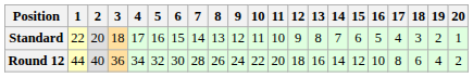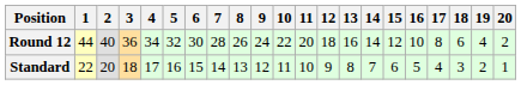 <table class="wikitable" style="font-size: 85%;">
 <tr align="center">
 <th>Position</th>
 <th>1</th>
 <th>2</th>
 <th>3</th>
 <th>4</th>
 <th>5</th>
 <th>6</th>
 <th>7</th>
 <th>8</th>
 <th>9</th>
 <th>10</th>
 <th>11</th>
 <th>12</th>
 <th>13</th>
 <th>14</th>
 <th>15</th>
 <th>16</th>
 <th>17</th>
 <th>18</th>
 <th>19</th>
 <th>20</th>
 </tr>
 <tr align="center">
+<th>Round 12</th>
+<td style="background:#FFFFBF;">44</td>
+<td style="background:#DFDFDF;">40</td>
+<td style="background:#FFDF9F;">36</td>
+<td style="background:#DFFFDF;">34</td>
+<td style="background:#DFFFDF;">32</td>
+<td style="background:#DFFFDF;">30</td>
+<td style="background:#DFFFDF;">28</td>
+<td style="background:#DFFFDF;">26</td>
+<td style="background:#DFFFDF;">24</td>
+<td style="background:#DFFFDF;">22</td>
+<td style="background:#DFFFDF;">20</td>
+<td style="background:#DFFFDF;">18</td>
+<td style="background:#DFFFDF;">16</td>
+<td style="background:#DFFFDF;">14</td>
+<td style="background:#DFFFDF;">12</td>
+<td style="background:#DFFFDF;">10</td>
+<td style="background:#DFFFDF;">8</td>
+<td style="background:#DFFFDF;">6</td>
+<td style="background:#DFFFDF;">4</td>
+<td style="background:#DFFFDF;">2</td>
+</tr>
+<tr align="center">
 <th>Standard</th>
 <td style="background:#FFFFBF;">22</td>
 <td style="background:#DFDFDF;">20</td>
 <td style="background:#FFDF9F;">18</td>
 <td style="background:#DFFFDF;">17</td>
 <td style="background:#DFFFDF;">16</td>
 <td style="background:#DFFFDF;">15</td>
 <td style="background:#DFFFDF;">14</td>
 <td style="background:#DFFFDF;">13</td>
 <td style="background:#DFFFDF;">12</td>
 <td style="background:#DFFFDF;">11</td>
 <td style="background:#DFFFDF;">10</td>
 <td style="background:#DFFFDF;">9</td>
 <td style="background:#DFFFDF;">8</td>
 <td style="background:#DFFFDF;">7</td>
 <td style="background:#DFFFDF;">6</td>
 <td style="background:#DFFFDF;">5</td>
 <td style="background:#DFFFDF;">4</td>
 <td style="background:#DFFFDF;">3</td>
 <td style="background:#DFFFDF;">2</td>
 <td style="background:#DFFFDF;">1</td>
 </tr>
-<tr align="center">
-<th>Round 12</th>
-<td style="background:#FFFFBF;">44</td>
-<td style="background:#DFDFDF;">40</td>
-<td style="background:#FFDF9F;">36</td>
-<td style="background:#DFFFDF;">34</td>
-<td style="background:#DFFFDF;">32</td>
-<td style="background:#DFFFDF;">30</td>
-<td style="background:#DFFFDF;">28</td>
-<td style="background:#DFFFDF;">26</td>
-<td style="background:#DFFFDF;">24</td>
-<td style="background:#DFFFDF;">22</td>
-<td style="background:#DFFFDF;">20</td>
-<td style="background:#DFFFDF;">18</td>
-<td style="background:#DFFFDF;">16</td>
-<td style="background:#DFFFDF;">14</td>
-<td style="background:#DFFFDF;">12</td>
-<td style="background:#DFFFDF;">10</td>
-<td style="background:#DFFFDF;">8</td>
-<td style="background:#DFFFDF;">6</td>
-<td style="background:#DFFFDF;">4</td>
-<td style="background:#DFFFDF;">2</td>
-</tr>
 </table>
